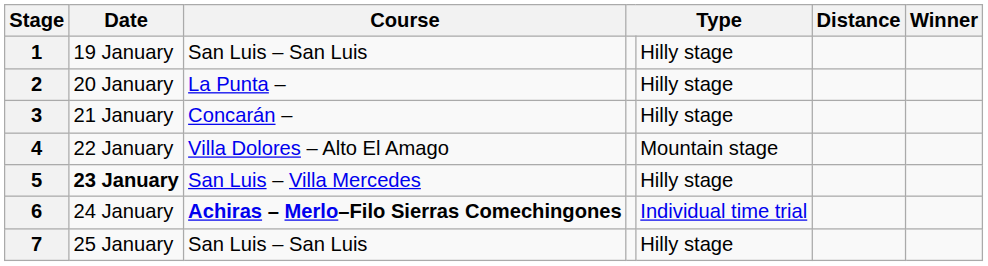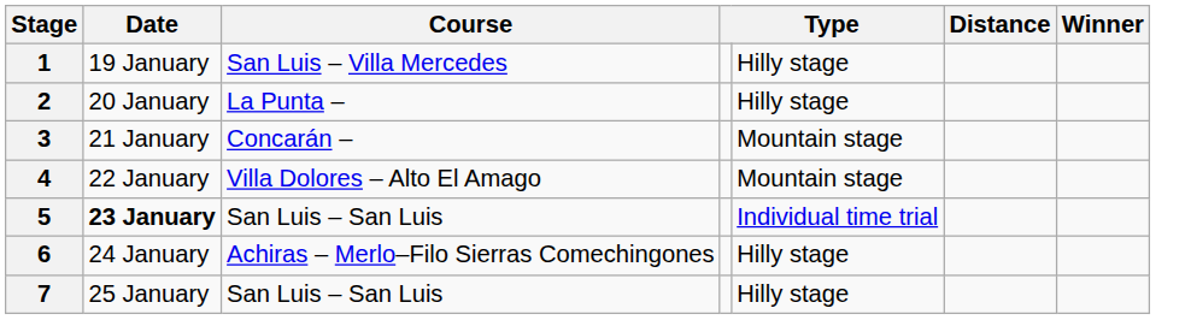 <table class="wikitable">
 <tr>
 <th>Stage</th>
 <th>Date</th>
 <th>Course</th>
 <th colspan="2">Type</th>
 <th>Distance</th>
 <th>Winner</th>
 </tr>
 <tr>
 <th>1</th>
 <td>19 January</td>
-<td>San Luis – San Luis</td>
+<td><a href='#'>San Luis</a> – <a href='#'>Villa Mercedes</a></td>
 <td></td>
 <td>Hilly stage</td>
 <td></td>
 <td></td>
 </tr>
 <tr>
 <th>2</th>
 <td>20 January</td>
 <td><a href='#'>La Punta</a> – </td>
 <td></td>
 <td>Hilly stage</td>
 <td></td>
 <td></td>
 </tr>
 <tr>
 <th>3</th>
 <td>21 January</td>
 <td><a href='#'>Concarán</a> – </td>
 <td></td>
-<td>Hilly stage</td>
+<td>Mountain stage</td>
 <td></td>
 <td></td>
 </tr>
 <tr>
 <th>4</th>
 <td>22 January</td>
 <td><a href='#'>Villa Dolores</a> – Alto El Amago</td>
 <td></td>
 <td>Mountain stage</td>
 <td></td>
 <td></td>
 </tr>
 <tr>
 <th>5</th>
 <td><strong>23 January</strong></td>
-<td><a href='#'>San Luis</a> – <a href='#'>Villa Mercedes</a></td>
+<td>San Luis – San Luis</td>
 <td></td>
-<td>Hilly stage</td>
+<td><a href='#'>Individual time trial</a></td>
 <td></td>
 <td></td>
 </tr>
 <tr>
 <th>6</th>
 <td>24 January</td>
-<td><strong><a href='#'>Achiras</a> – <a href='#'>Merlo</a>–Filo Sierras Comechingones</strong></td>
+<td><a href='#'>Achiras</a> – <a href='#'>Merlo</a>–Filo Sierras Comechingones</td>
 <td></td>
-<td><a href='#'>Individual time trial</a></td>
+<td>Hilly stage</td>
 <td></td>
 <td></td>
 </tr>
 <tr>
 <th>7</th>
 <td>25 January</td>
 <td>San Luis – San Luis</td>
 <td></td>
 <td>Hilly stage</td>
 <td></td>
 <td></td>
 </tr>
 </table>
